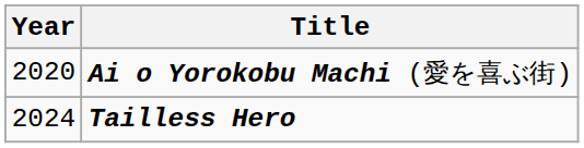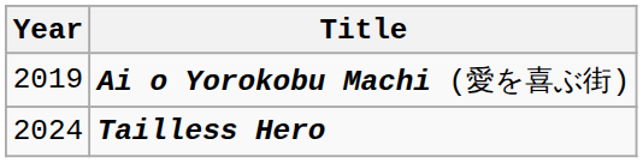 <table class="wikitable plainrowheaders" style="text-align:center;">
 <tr>
 <th>Year</th>
 <th>Title</th>
 </tr>
 <tr>
-<td>2020</td>
+<td>2019</td>
 <td style="text-align:left"><strong><em>Ai o Yorokobu Machi</em></strong> (愛を喜ぶ街)<br></td>
 </tr>
 <tr>
 <td>2024</td>
 <td style="text-align:left"><strong><em>Tailless Hero</em></strong><br></td>
 </tr>
 </table>
